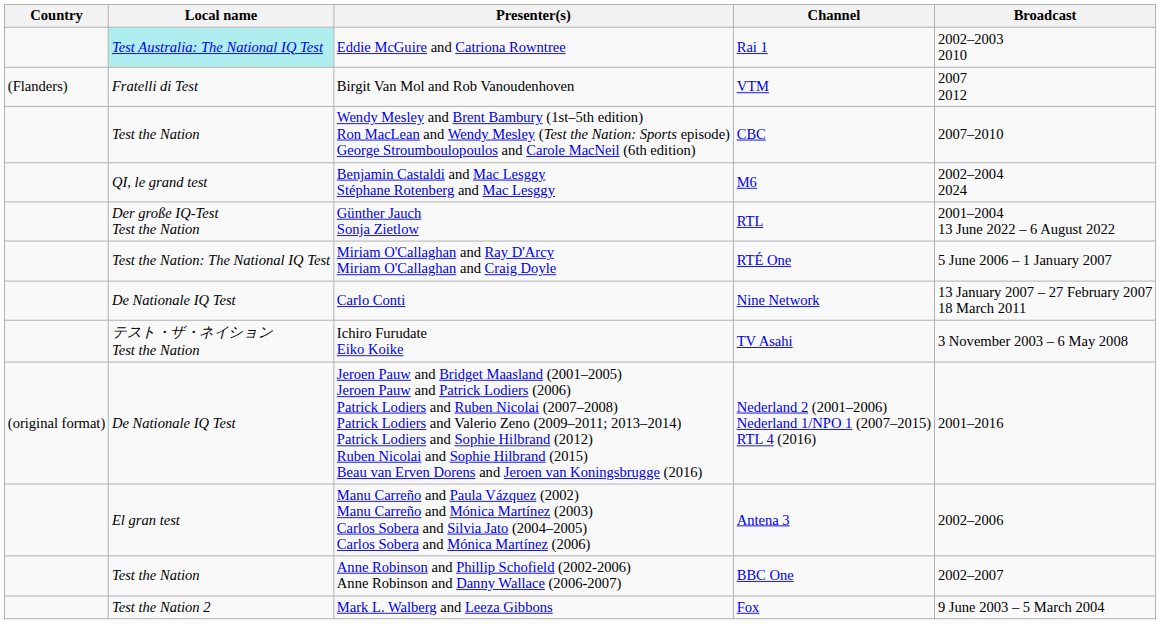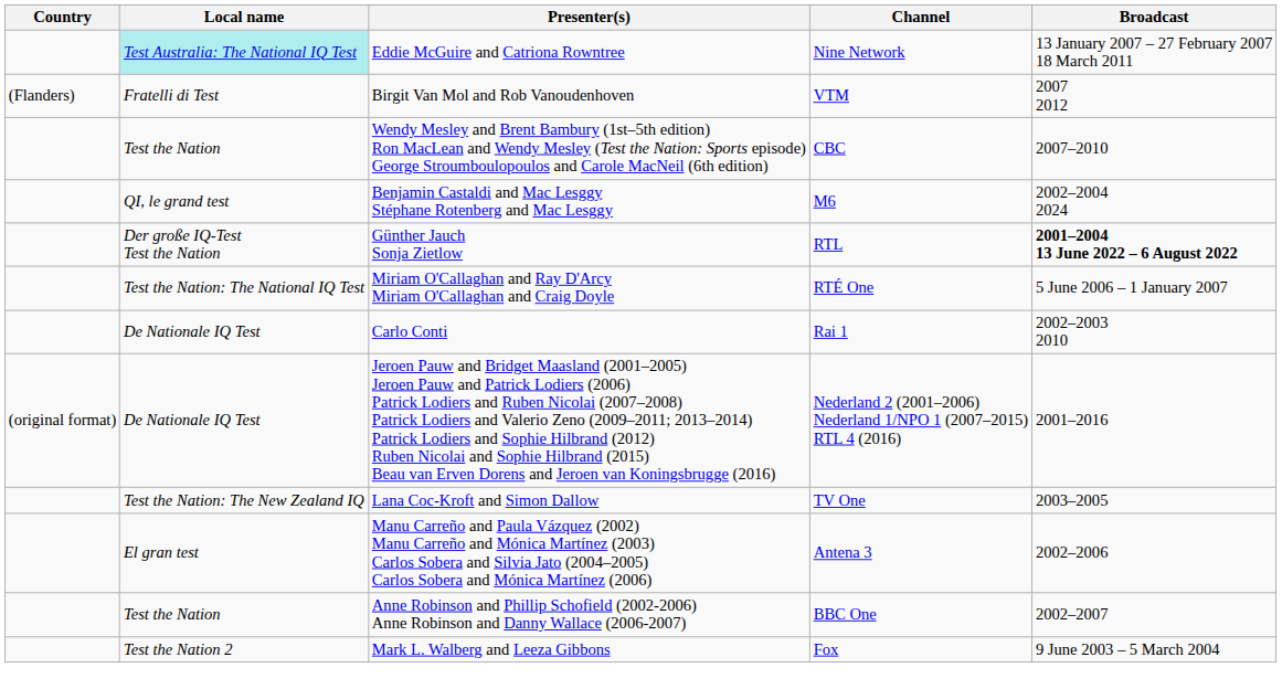 <table class="wikitable">
 <tr>
 <th>Country</th>
 <th>Local name</th>
 <th>Presenter(s)</th>
 <th>Channel</th>
 <th>Broadcast</th>
 </tr>
 <tr>
 <td></td>
 <td style="background: paleturquoise;"><em><a href='#'>Test Australia: The National IQ Test</a></em></td>
 <td><a href='#'>Eddie McGuire</a> and <a href='#'>Catriona Rowntree</a></td>
-<td><a href='#'>Rai 1</a></td>
-<td>2002–2003<br>2010</td>
+<td><a href='#'>Nine Network</a></td>
+<td>13 January 2007 – 27 February 2007<br>18 March 2011</td>
 </tr>
 <tr>
 <td> (Flanders)</td>
 <td><em>Fratelli di Test</em></td>
 <td>Birgit Van Mol and Rob Vanoudenhoven</td>
 <td><a href='#'>VTM</a></td>
 <td>2007<br>2012</td>
 </tr>
 <tr>
 <td></td>
 <td><em>Test the Nation</em></td>
 <td><a href='#'>Wendy Mesley</a> and <a href='#'>Brent Bambury</a> (1st–5th edition)<br><a href='#'>Ron MacLean</a> and <a href='#'>Wendy Mesley</a> (<em>Test the Nation: Sports</em> episode)<br><a href='#'>George Stroumboulopoulos</a> and <a href='#'>Carole MacNeil</a> (6th edition)</td>
 <td><a href='#'>CBC</a></td>
 <td>2007–2010</td>
 </tr>
 <tr>
 <td></td>
 <td><em>QI, le grand test</em></td>
 <td><a href='#'>Benjamin Castaldi</a> and <a href='#'>Mac Lesggy</a><br><a href='#'>Stéphane Rotenberg</a> and <a href='#'>Mac Lesggy</a></td>
 <td><a href='#'>M6</a></td>
 <td>2002–2004<br>2024</td>
 </tr>
 <tr>
 <td></td>
 <td><em>Der große IQ-Test</em><br><em>Test the Nation</em></td>
 <td><a href='#'>Günther Jauch</a><br><a href='#'>Sonja Zietlow</a></td>
 <td><a href='#'>RTL</a></td>
-<td>2001–2004<br>13 June 2022 – 6 August 2022</td>
+<td><strong>2001–2004<br>13 June 2022 – 6 August 2022</strong></td>
 </tr>
 <tr>
 <td></td>
 <td><em>Test the Nation: The National IQ Test</em></td>
 <td><a href='#'>Miriam O'Callaghan</a> and <a href='#'>Ray D'Arcy</a><br><a href='#'>Miriam O'Callaghan</a> and <a href='#'>Craig Doyle</a></td>
 <td><a href='#'>RTÉ One</a></td>
 <td>5 June 2006 – 1 January 2007</td>
 </tr>
 <tr>
 <td></td>
 <td><em>De Nationale IQ Test</em></td>
 <td><a href='#'>Carlo Conti</a></td>
-<td><a href='#'>Nine Network</a></td>
-<td>13 January 2007 – 27 February 2007<br>18 March 2011</td>
-</tr>
-<tr>
-<td></td>
-<td><em>テスト・ザ・ネイション<br>Test the Nation</em></td>
-<td>Ichiro Furudate<br><a href='#'>Eiko Koike</a></td>
-<td><a href='#'>TV Asahi</a></td>
-<td>3 November 2003 – 6 May 2008</td>
+<td><a href='#'>Rai 1</a></td>
+<td>2002–2003<br>2010</td>
 </tr>
 <tr>
 <td> (original format)</td>
 <td><em>De Nationale IQ Test</em></td>
 <td><a href='#'>Jeroen Pauw</a> and <a href='#'>Bridget Maasland</a> (2001–2005)<br><a href='#'>Jeroen Pauw</a> and <a href='#'>Patrick Lodiers</a> (2006)<br><a href='#'>Patrick Lodiers</a> and <a href='#'>Ruben Nicolai</a> (2007–2008)<br><a href='#'>Patrick Lodiers</a> and Valerio Zeno (2009–2011; 2013–2014)<br><a href='#'>Patrick Lodiers</a> and <a href='#'>Sophie Hilbrand</a> (2012)<br><a href='#'>Ruben Nicolai</a> and <a href='#'>Sophie Hilbrand</a> (2015)<br><a href='#'>Beau van Erven Dorens</a> and <a href='#'>Jeroen van Koningsbrugge</a> (2016)</td>
 <td><a href='#'>Nederland 2</a> (2001–2006) <br> <a href='#'>Nederland 1/NPO 1</a> (2007–2015) <br> <a href='#'>RTL 4</a> (2016)</td>
 <td>2001–2016</td>
+</tr>
+<tr>
+<td></td>
+<td><em>Test the Nation: The New Zealand IQ</em></td>
+<td><a href='#'>Lana Coc-Kroft</a> and <a href='#'>Simon Dallow</a></td>
+<td><a href='#'>TV One</a></td>
+<td>2003–2005</td>
 </tr>
 <tr>
 <td></td>
 <td><em>El gran test</em></td>
 <td><a href='#'>Manu Carreño</a> and <a href='#'>Paula Vázquez</a> (2002)<br><a href='#'>Manu Carreño</a> and <a href='#'>Mónica Martínez</a> (2003)<br><a href='#'>Carlos Sobera</a> and <a href='#'>Silvia Jato</a> (2004–2005)<br><a href='#'>Carlos Sobera</a> and <a href='#'>Mónica Martínez</a> (2006)</td>
 <td><a href='#'>Antena 3</a></td>
 <td>2002–2006</td>
 </tr>
 <tr>
 <td></td>
 <td><em>Test the Nation</em></td>
 <td><a href='#'>Anne Robinson</a> and <a href='#'>Phillip Schofield</a> (2002-2006)<br>Anne Robinson and <a href='#'>Danny Wallace</a> (2006-2007)</td>
 <td><a href='#'>BBC One</a></td>
 <td>2002–2007</td>
 </tr>
 <tr>
 <td></td>
 <td><em>Test the Nation 2</em></td>
 <td><a href='#'>Mark L. Walberg</a> and <a href='#'>Leeza Gibbons</a></td>
 <td><a href='#'>Fox</a></td>
 <td>9 June 2003 – 5 March 2004</td>
 </tr>
 </table>
